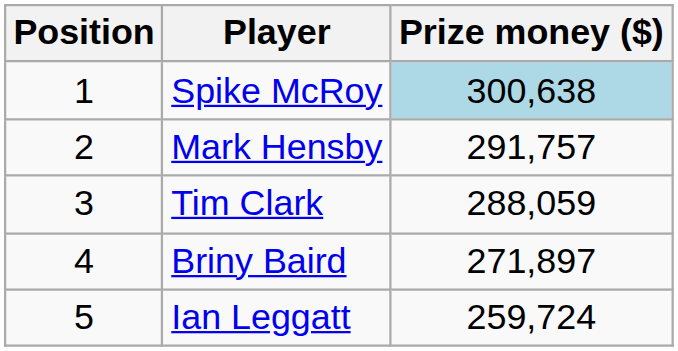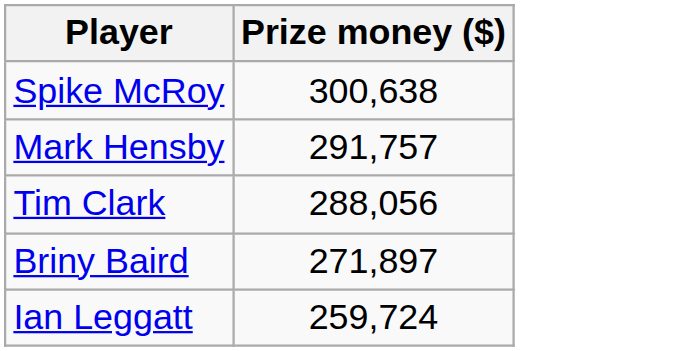 <table class="wikitable">
 <tr>
-<th>Position</th>
 <th>Player</th>
 <th>Prize money ($)</th>
 </tr>
 <tr>
-<td align=center>1</td>
 <td> <a href='#'>Spike McRoy</a></td>
-<td align=center style="background: lightblue;">300,638</td>
+<td align=center>300,638</td>
 </tr>
 <tr>
-<td align=center>2</td>
 <td> <a href='#'>Mark Hensby</a></td>
 <td align=center>291,757</td>
 </tr>
 <tr>
-<td align=center>3</td>
 <td> <a href='#'>Tim Clark</a></td>
-<td align=center>288,059</td>
+<td align=center>288,056</td>
 </tr>
 <tr>
-<td align=center>4</td>
 <td> <a href='#'>Briny Baird</a></td>
 <td align=center>271,897</td>
 </tr>
 <tr>
-<td align=center>5</td>
 <td> <a href='#'>Ian Leggatt</a></td>
 <td align=center>259,724</td>
 </tr>
 </table>
